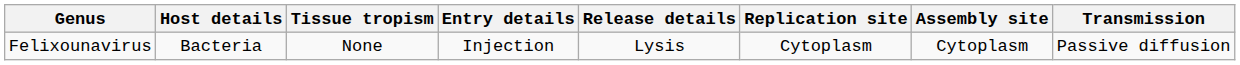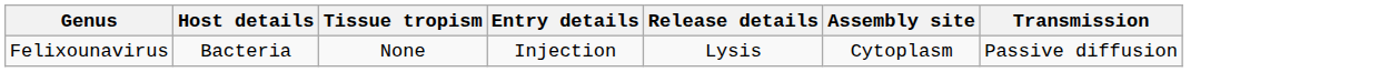 <table class="wikitable sortable" style="text-align:center">
 <tr>
 <th>Genus</th>
 <th>Host details</th>
 <th>Tissue tropism</th>
 <th>Entry details</th>
 <th>Release details</th>
-<th>Replication site</th>
 <th>Assembly site</th>
 <th>Transmission</th>
 </tr>
 <tr>
 <td>Felixounavirus</td>
 <td>Bacteria</td>
 <td>None</td>
 <td>Injection</td>
 <td>Lysis</td>
 <td>Cytoplasm</td>
-<td>Cytoplasm</td>
 <td>Passive diffusion</td>
 </tr>
 </table>
